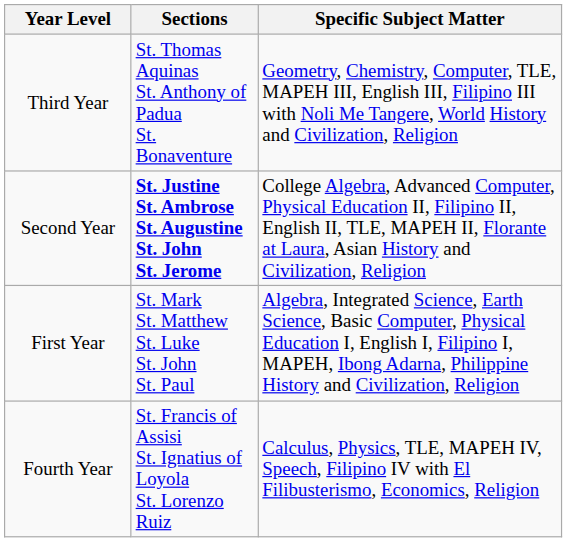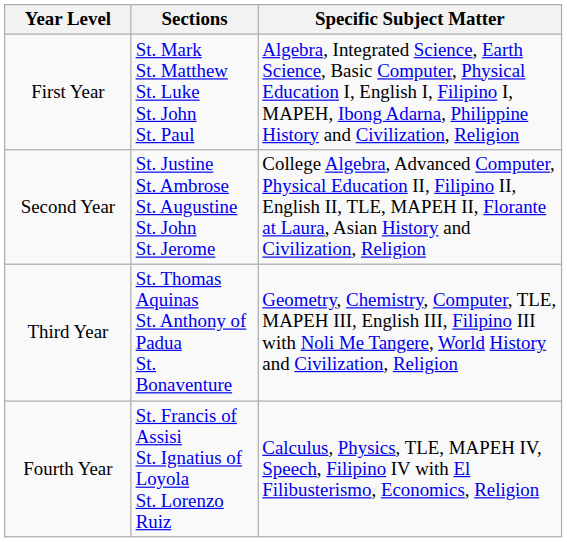 <table class="wikitable">
 <tr>
 <th style="width:100px;">Year Level</th>
 <th style="width:100px;">Sections</th>
 <th style="width:250px;">Specific Subject Matter</th>
 </tr>
 <tr>
+<td align="center">First Year</td>
+<td><a href='#'>St. Mark</a><br><a href='#'>St. Matthew</a><br><a href='#'>St. Luke</a><br><a href='#'>St. John</a><br><a href='#'>St. Paul</a></td>
+<td><a href='#'>Algebra</a>, Integrated <a href='#'>Science</a>, <a href='#'>Earth Science</a>, Basic <a href='#'>Computer</a>, <a href='#'>Physical Education</a> I, English I, <a href='#'>Filipino</a> I, MAPEH, <a href='#'>Ibong Adarna</a>, <a href='#'>Philippine</a> <a href='#'>History</a> and <a href='#'>Civilization</a>, <a href='#'>Religion</a></td>
+</tr>
+<tr>
+<td align="center">Second Year</td>
+<td><a href='#'>St. Justine</a><br><a href='#'>St. Ambrose</a><br><a href='#'>St. Augustine</a><br><a href='#'>St. John</a><br><a href='#'>St. Jerome</a></td>
+<td>College <a href='#'>Algebra</a>, Advanced <a href='#'>Computer</a>, <a href='#'>Physical Education</a> II, <a href='#'>Filipino</a> II, English II, TLE, MAPEH II, <a href='#'>Florante at Laura</a>, Asian <a href='#'>History</a> and <a href='#'>Civilization</a>, <a href='#'>Religion</a></td>
+</tr>
+<tr>
 <td align="center">Third Year</td>
 <td><a href='#'>St. Thomas Aquinas</a><br><a href='#'>St. Anthony of Padua</a><br><a href='#'>St. Bonaventure</a></td>
 <td><a href='#'>Geometry</a>, <a href='#'>Chemistry</a>, <a href='#'>Computer</a>, TLE, MAPEH III, English III, <a href='#'>Filipino</a> III with <a href='#'>Noli Me Tangere</a>, <a href='#'>World</a> <a href='#'>History</a> and <a href='#'>Civilization</a>, <a href='#'>Religion</a></td>
-</tr>
-<tr>
-<td align="center">Second Year</td>
-<td><strong><a href='#'>St. Justine</a><br><a href='#'>St. Ambrose</a><br><a href='#'>St. Augustine</a><br><a href='#'>St. John</a><br><a href='#'>St. Jerome</a></strong></td>
-<td>College <a href='#'>Algebra</a>, Advanced <a href='#'>Computer</a>, <a href='#'>Physical Education</a> II, <a href='#'>Filipino</a> II, English II, TLE, MAPEH II, <a href='#'>Florante at Laura</a>, Asian <a href='#'>History</a> and <a href='#'>Civilization</a>, <a href='#'>Religion</a></td>
-</tr>
-<tr>
-<td align="center">First Year</td>
-<td><a href='#'>St. Mark</a><br><a href='#'>St. Matthew</a><br><a href='#'>St. Luke</a><br><a href='#'>St. John</a><br><a href='#'>St. Paul</a></td>
-<td><a href='#'>Algebra</a>, Integrated <a href='#'>Science</a>, <a href='#'>Earth Science</a>, Basic <a href='#'>Computer</a>, <a href='#'>Physical Education</a> I, English I, <a href='#'>Filipino</a> I, MAPEH, <a href='#'>Ibong Adarna</a>, <a href='#'>Philippine</a> <a href='#'>History</a> and <a href='#'>Civilization</a>, <a href='#'>Religion</a></td>
 </tr>
 <tr>
 <td align="center">Fourth Year</td>
 <td><a href='#'>St. Francis of Assisi</a><br><a href='#'>St. Ignatius of Loyola</a><br><a href='#'>St. Lorenzo Ruiz</a></td>
 <td><a href='#'>Calculus</a>, <a href='#'>Physics</a>, TLE, MAPEH IV, <a href='#'>Speech</a>, <a href='#'>Filipino</a> IV with <a href='#'>El Filibusterismo</a>, <a href='#'>Economics</a>, <a href='#'>Religion</a></td>
 </tr>
 </table>
